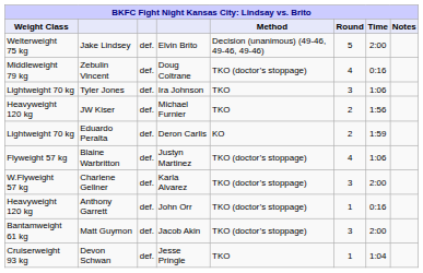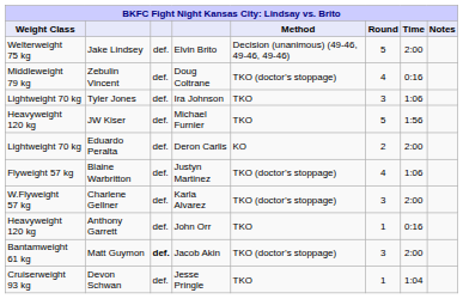 <table class="wikitable" style="font-size: 80%;">
 <tr>
 <th colspan="8" style="background-color: #ccf; color: #000080; text-align: center;"><strong>BKFC Fight Night Kansas City: Lindsay vs. Brito</strong></th>
 </tr>
 <tr>
 <th colspan="1" style="background-color: #E6E8FA; color: #000000; text-align: center;">Weight Class</th>
 <th colspan="1" style="background-color: #E6E8FA; color: #000000; text-align: center;"></th>
 <th colspan="1" style="background-color: #E6E8FA; color: #000000; text-align: center;"></th>
 <th colspan="1" style="background-color: #E6E8FA; color: #000000; text-align: center;"></th>
 <th colspan="1" style="background-color: #E6E8FA; color: #000000; text-align: center;">Method</th>
 <th colspan="1" style="background-color: #E6E8FA; color: #000000; text-align: center;">Round</th>
 <th colspan="1" style="background-color: #E6E8FA; color: #000000; text-align: center;">Time</th>
 <th colspan="1" style="background-color: #E6E8FA; color: #000000; text-align: center;">Notes</th>
 </tr>
 <tr>
 <td>Welterweight 75 kg</td>
 <td> Jake Lindsey</td>
 <td align="center">def.</td>
 <td> Elvin Brito</td>
 <td>Decision (unanimous) (49-46, 49-46, 49-46)</td>
 <td align="center">5</td>
 <td align="center">2:00</td>
 <td></td>
 </tr>
 <tr>
 <td>Middleweight 79 kg</td>
 <td> Zebulin Vincent</td>
 <td>def.</td>
 <td> Doug Coltrane</td>
 <td>TKO (doctor’s stoppage)</td>
 <td align="center">4</td>
 <td align="center">0:16</td>
 <td></td>
 </tr>
 <tr>
 <td>Lightweight 70 kg</td>
 <td> Tyler Jones</td>
 <td>def.</td>
 <td> Ira Johnson</td>
 <td>TKO</td>
 <td align="center">3</td>
 <td align="center">1:06</td>
 <td></td>
 </tr>
 <tr>
 <td>Heavyweight 120 kg</td>
 <td> JW Kiser</td>
 <td>def.</td>
 <td> Michael Furnier</td>
 <td>TKO</td>
-<td align="center">2</td>
+<td align="center">5</td>
 <td align="center">1:56</td>
 <td></td>
 </tr>
 <tr>
 <td>Lightweight 70 kg</td>
 <td> Eduardo Peralta</td>
 <td>def.</td>
 <td> Deron Carlis</td>
 <td>KO</td>
 <td align="center">2</td>
-<td align="center">1:59</td>
+<td align="center">2:00</td>
 <td></td>
 </tr>
 <tr>
 <td>Flyweight 57 kg</td>
 <td> Blaine Warbritton</td>
 <td>def.</td>
 <td> Justyn Martinez</td>
 <td>TKO (doctor’s stoppage)</td>
 <td align="center">4</td>
 <td align="center">1:06</td>
 <td></td>
 </tr>
 <tr>
 <td>W.Flyweight 57 kg</td>
 <td> Charlene Gellner</td>
 <td>def.</td>
 <td> Karla Alvarez</td>
 <td>TKO (doctor’s stoppage)</td>
 <td align="center">3</td>
 <td align="center">2:00</td>
 <td></td>
 </tr>
 <tr>
 <td>Heavyweight 120 kg</td>
 <td> Anthony Garrett</td>
 <td>def.</td>
 <td> John Orr</td>
-<td>TKO (doctor’s stoppage)</td>
+<td>TKO</td>
 <td align="center">1</td>
 <td align="center">0:16</td>
 <td></td>
 </tr>
 <tr>
 <td>Bantamweight 61 kg</td>
 <td> Matt Guymon</td>
-<td>def.</td>
+<td><strong>def.</strong></td>
 <td> Jacob Akin</td>
 <td>TKO (doctor’s stoppage)</td>
 <td align="center">3</td>
 <td align="center">2:00</td>
 <td></td>
 </tr>
 <tr>
 <td>Cruiserweight 93 kg</td>
 <td> Devon Schwan</td>
 <td>def.</td>
 <td> Jesse Pringle</td>
 <td>TKO</td>
 <td align="center">1</td>
 <td align="center">1:04</td>
 <td></td>
 </tr>
 </table>
